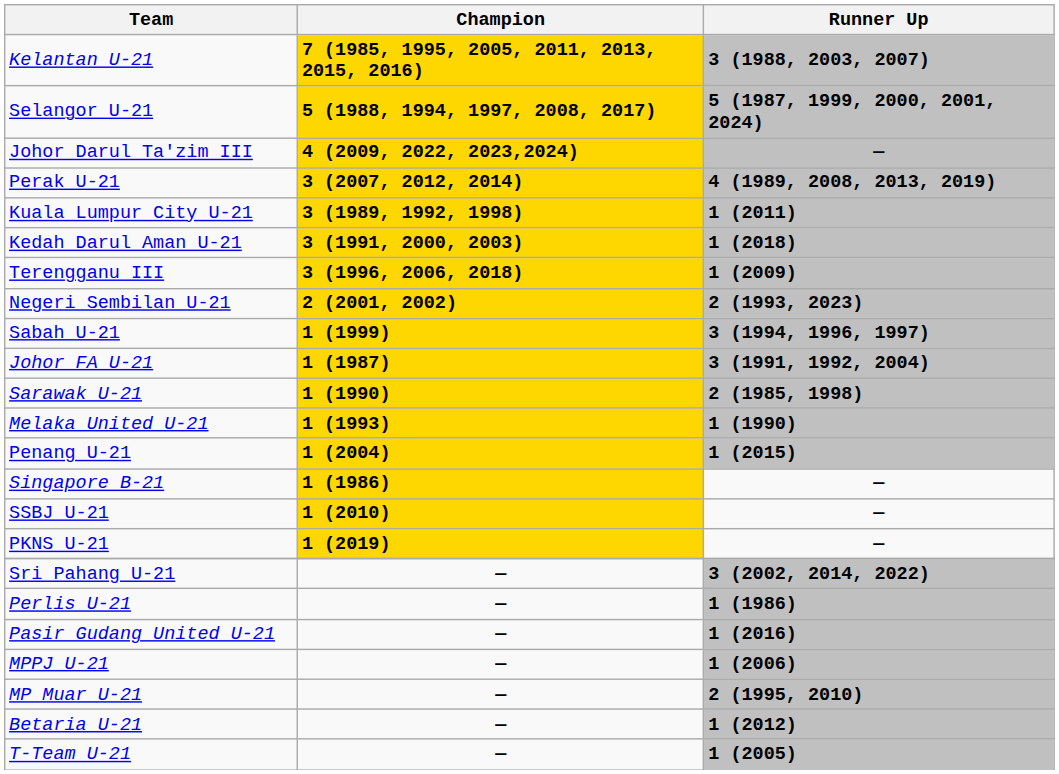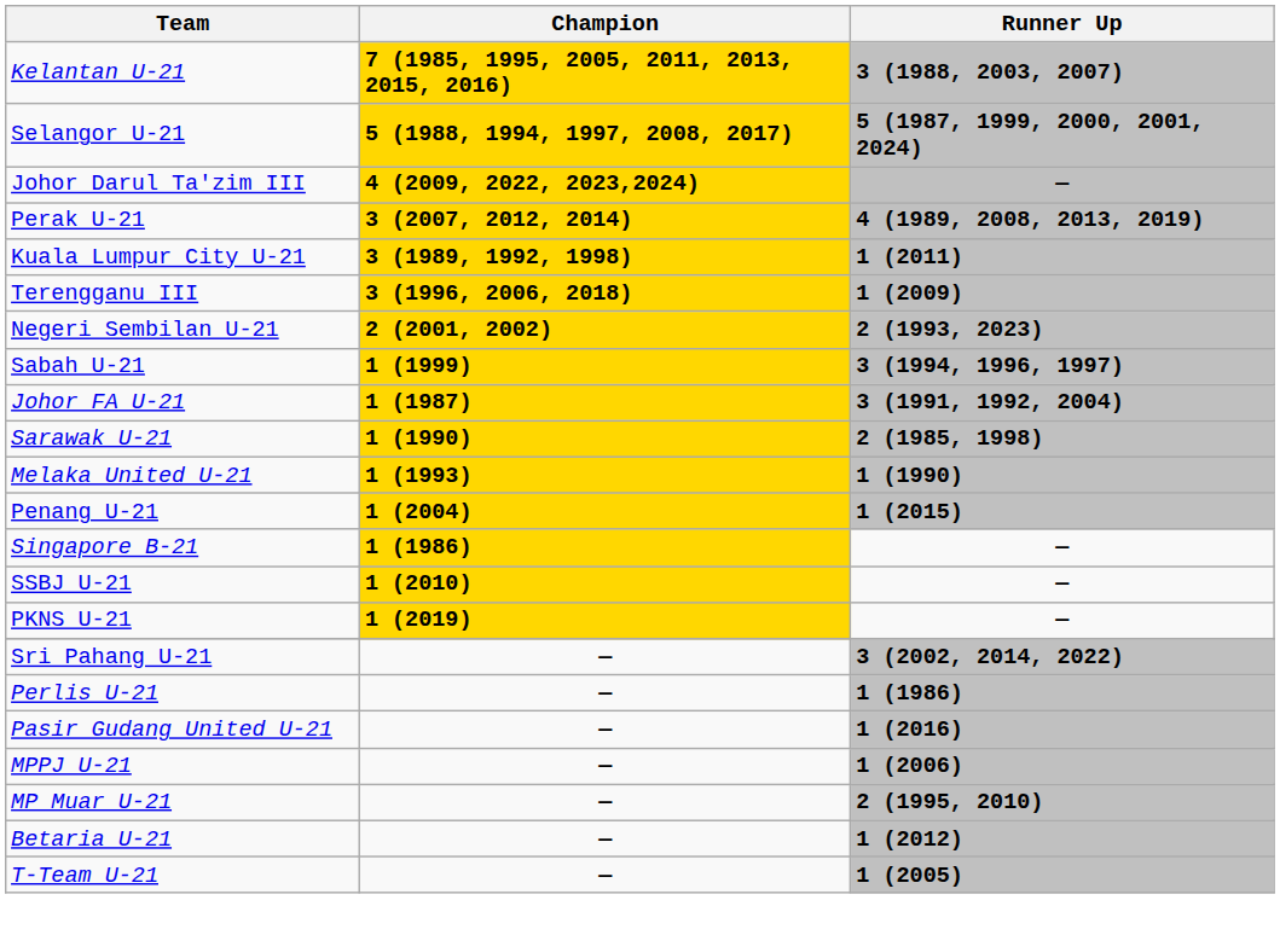 <table class="wikitable sortable" style="text-align: left;">
 <tr>
 <th width=200>Team</th>
 <th width=280>Champion</th>
 <th width=240>Runner Up</th>
 </tr>
 <tr>
 <td> <em><a href='#'>Kelantan U-21</a></em></td>
 <td bgcolor=gold><strong>7 (1985, 1995, 2005, 2011, 2013, 2015, 2016)</strong></td>
 <td style="background:silver;"><strong>3 (1988, 2003, 2007)</strong></td>
 </tr>
 <tr>
 <td> <a href='#'>Selangor U-21</a></td>
 <td bgcolor=gold><strong>5 (1988, 1994, 1997, 2008, 2017)</strong></td>
 <td style="background:silver;"><strong>5 (1987, 1999, 2000, 2001, 2024)</strong></td>
 </tr>
 <tr>
 <td> <a href='#'>Johor Darul Ta'zim III</a></td>
 <td bgcolor="gold"><strong>4 (2009, 2022, 2023,2024)</strong></td>
 <th style="background:silver;"><strong>—</strong></th>
 </tr>
 <tr>
 <td> <a href='#'>Perak U-21</a></td>
 <td bgcolor=gold><strong>3 (2007, 2012, 2014)</strong></td>
 <td style="background:silver;"><strong>4 (1989, 2008, 2013, 2019)</strong></td>
 </tr>
 <tr>
 <td> <a href='#'>Kuala Lumpur City U-21</a></td>
 <td bgcolor=gold><strong>3 (1989, 1992, 1998)</strong></td>
 <td style="background:silver;"><strong>1 (2011)</strong></td>
-</tr>
-<tr>
-<td> <a href='#'>Kedah Darul Aman U-21</a></td>
-<td bgcolor=gold><strong>3 (1991, 2000, 2003)</strong></td>
-<td style="background:silver;"><strong>1 (2018)</strong></td>
 </tr>
 <tr>
 <td> <a href='#'>Terengganu III</a></td>
 <td bgcolor=gold><strong>3 (1996, 2006, 2018)</strong></td>
 <td style="background:silver;"><strong>1 (2009)</strong></td>
 </tr>
 <tr>
 <td> <a href='#'>Negeri Sembilan U-21</a></td>
 <td bgcolor="gold"><strong>2 (2001, 2002)</strong></td>
 <td style="background:silver;"><strong>2 (1993, 2023)</strong></td>
 </tr>
 <tr>
 <td> <a href='#'>Sabah U-21</a></td>
 <td bgcolor="gold"><strong>1 (1999)</strong></td>
 <td style="background:silver;"><strong>3 (1994, 1996, 1997)</strong></td>
 </tr>
 <tr>
 <td> <em><a href='#'>Johor FA U-21</a></em></td>
 <td bgcolor="gold"><strong>1 (1987)</strong></td>
 <td style="background:silver;"><strong>3 (1991, 1992, 2004)</strong></td>
 </tr>
 <tr>
 <td> <em><a href='#'>Sarawak U-21</a></em></td>
 <td bgcolor=gold><strong>1 (1990)</strong></td>
 <td style="background:silver;"><strong>2 (1985, 1998)</strong></td>
 </tr>
 <tr>
 <td> <em><a href='#'>Melaka United U-21</a></em></td>
 <td bgcolor=gold><strong>1 (1993)</strong></td>
 <td style="background:silver;"><strong>1 (1990)</strong></td>
 </tr>
 <tr>
 <td> <a href='#'>Penang U-21</a></td>
 <td bgcolor=gold><strong>1 (2004)</strong></td>
 <td style="background:silver;"><strong>1 (2015)</strong></td>
 </tr>
 <tr>
 <td> <em><a href='#'>Singapore B-21</a></em></td>
 <td bgcolor="gold"><strong>1 (1986)</strong></td>
 <td align="center"><strong>—</strong></td>
 </tr>
 <tr>
 <td> <a href='#'>SSBJ U-21</a></td>
 <td bgcolor=gold><strong>1 (2010)</strong></td>
 <td align=center><strong>—</strong></td>
 </tr>
 <tr>
 <td> <a href='#'>PKNS U-21</a></td>
 <td bgcolor=gold><strong>1 (2019)</strong></td>
 <td align=center><strong>—</strong></td>
 </tr>
 <tr>
 </tr>
 <tr>
 <td> <a href='#'>Sri Pahang U-21</a></td>
 <td align=center><strong>—</strong></td>
 <td style="background:silver;"><strong>3 (2002, 2014, 2022)</strong></td>
 </tr>
 <tr>
 <td> <em><a href='#'>Perlis U-21</a></em></td>
 <td align=center><strong>—</strong></td>
 <td style="background:silver;"><strong>1 (1986)</strong></td>
 </tr>
 <tr>
 <td> <em><a href='#'>Pasir Gudang United U-21</a></em></td>
 <td align=center><strong>—</strong></td>
 <td style="background:silver;"><strong>1 (2016)</strong></td>
 </tr>
 <tr>
 <td> <em><a href='#'>MPPJ U-21</a></em></td>
 <td align=center><strong>—</strong></td>
 <td style="background:silver;"><strong>1 (2006)</strong></td>
 </tr>
 <tr>
 <td> <em><a href='#'>MP Muar U-21</a></em></td>
 <td align=center><strong>—</strong></td>
 <td style="background:silver;"><strong>2 (1995, 2010)</strong></td>
 </tr>
 <tr>
 <td> <em><a href='#'>Betaria U-21</a></em></td>
 <td align=center><strong>—</strong></td>
 <td style="background:silver;"><strong>1 (2012)</strong></td>
 </tr>
 <tr>
 <td> <em><a href='#'>T-Team U-21</a></em></td>
 <td align=center><strong>—</strong></td>
 <td style="background:silver;"><strong>1 (2005)</strong></td>
 </tr>
 </table>
